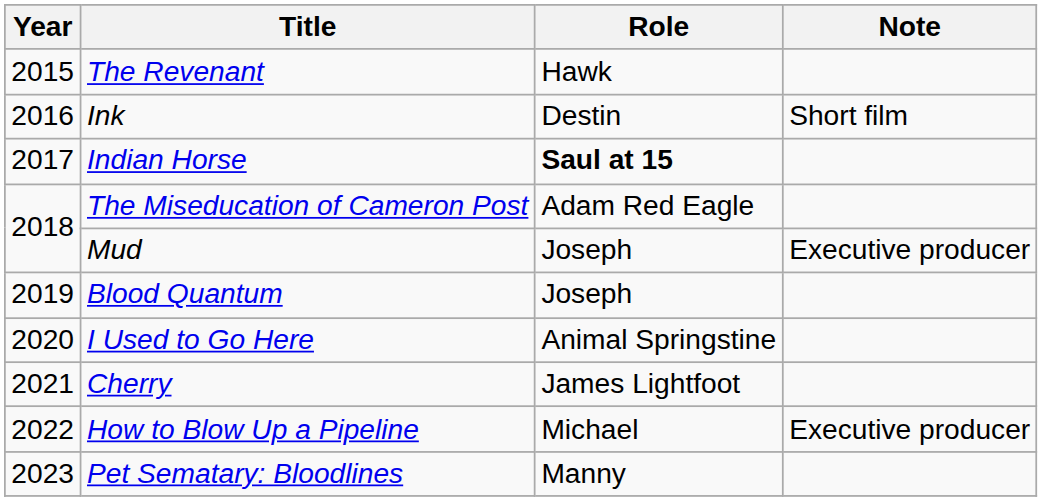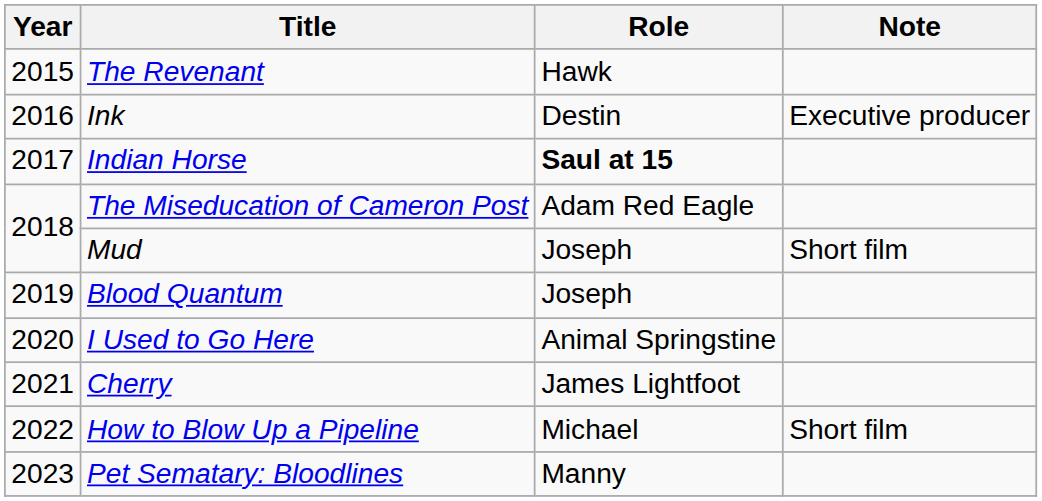 <table class="wikitable sortable">
 <tr>
 <th scope="col">Year</th>
 <th scope="col">Title</th>
 <th scope="col">Role</th>
 <th scope="col">Note</th>
 </tr>
 <tr>
 <td>2015</td>
 <td><em><a href='#'>The Revenant</a></em></td>
 <td>Hawk</td>
 <td></td>
 </tr>
 <tr>
 <td>2016</td>
 <td><em>Ink</em></td>
 <td>Destin</td>
-<td>Short film</td>
+<td>Executive producer</td>
 </tr>
 <tr>
 <td>2017</td>
 <td><em><a href='#'>Indian Horse</a></em></td>
 <td><strong>Saul at 15</strong></td>
 <td></td>
 </tr>
 <tr>
 <td rowspan=2>2018</td>
 <td><em><a href='#'>The Miseducation of Cameron Post</a></em></td>
 <td>Adam Red Eagle</td>
 <td></td>
 </tr>
 <tr>
 <td><em>Mud</em></td>
 <td>Joseph</td>
-<td>Executive producer</td>
+<td>Short film</td>
 </tr>
 <tr>
 <td>2019</td>
 <td><em><a href='#'>Blood Quantum</a></em></td>
 <td>Joseph</td>
 <td></td>
 </tr>
 <tr>
 <td>2020</td>
 <td><em><a href='#'>I Used to Go Here</a></em></td>
 <td>Animal Springstine</td>
 <td></td>
 </tr>
 <tr>
 <td>2021</td>
 <td><em><a href='#'>Cherry</a></em></td>
 <td>James Lightfoot</td>
 <td></td>
 </tr>
 <tr>
 <td>2022</td>
 <td><em><a href='#'>How to Blow Up a Pipeline</a></em></td>
 <td>Michael</td>
-<td>Executive producer</td>
+<td>Short film</td>
 </tr>
 <tr>
 <td>2023</td>
 <td><em><a href='#'>Pet Sematary: Bloodlines</a></em></td>
 <td>Manny</td>
 <td></td>
 </tr>
 </table>
